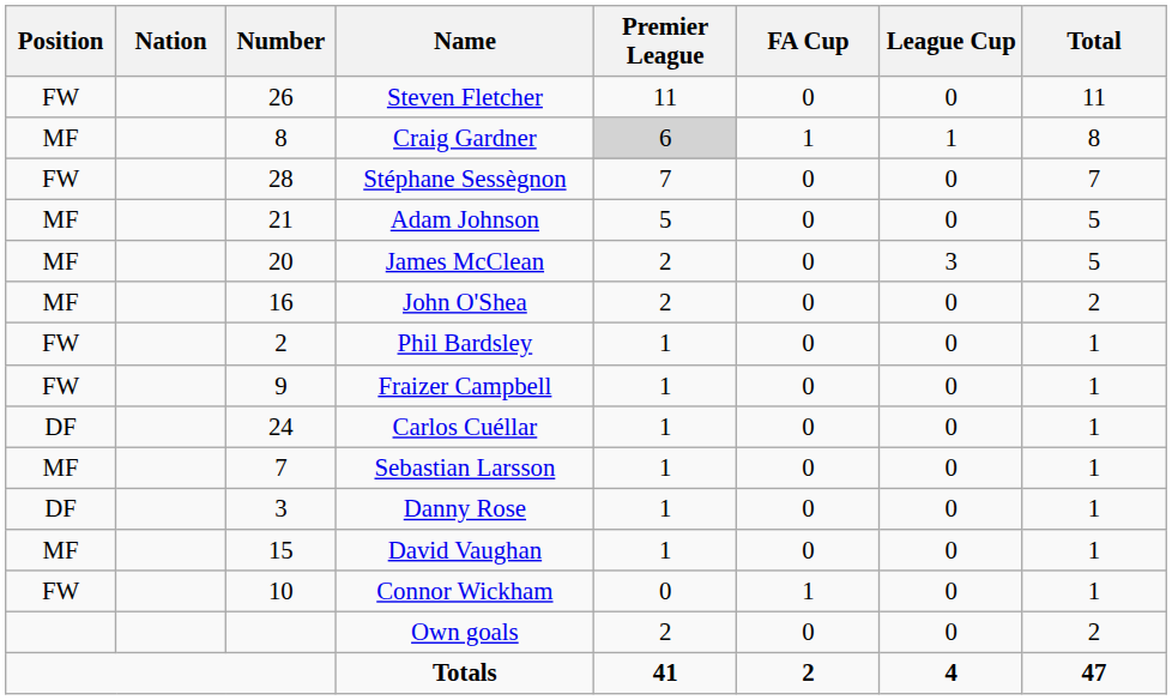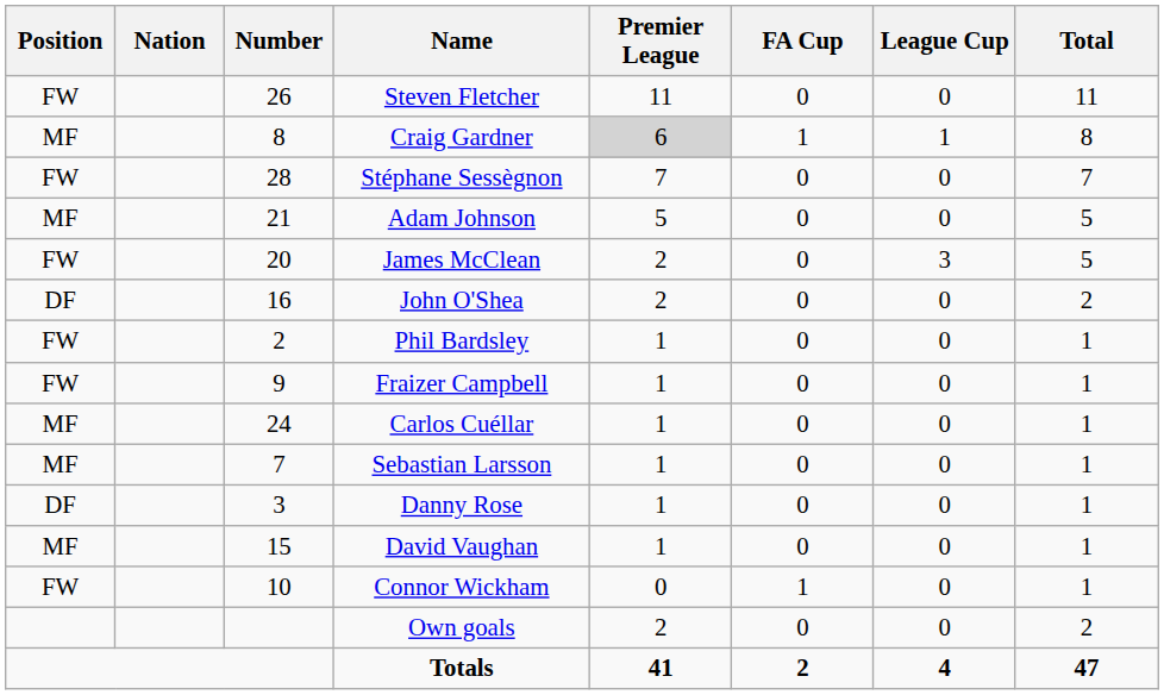 <table class="wikitable" style="font-size: 95%; text-align: center;">
 <tr>
 <th width=60>Position</th>
 <th width=60>Nation</th>
 <th width=60>Number</th>
 <th width=150>Name</th>
 <th width=80>Premier League</th>
 <th width=80>FA Cup</th>
 <th width=80>League Cup</th>
 <th width=80>Total</th>
 </tr>
 <tr>
 <td>FW</td>
 <td></td>
 <td>26</td>
 <td><a href='#'>Steven Fletcher</a></td>
 <td>11</td>
 <td>0</td>
 <td>0</td>
 <td>11</td>
 </tr>
 <tr>
 <td>MF</td>
 <td></td>
 <td>8</td>
 <td><a href='#'>Craig Gardner</a></td>
 <td style="background: lightgrey;">6</td>
 <td>1</td>
 <td>1</td>
 <td>8</td>
 </tr>
 <tr>
 <td>FW</td>
 <td></td>
 <td>28</td>
 <td><a href='#'>Stéphane Sessègnon</a></td>
 <td>7</td>
 <td>0</td>
 <td>0</td>
 <td>7</td>
 </tr>
 <tr>
 <td>MF</td>
 <td></td>
 <td>21</td>
 <td><a href='#'>Adam Johnson</a></td>
 <td>5</td>
 <td>0</td>
 <td>0</td>
 <td>5</td>
 </tr>
 <tr>
-<td>MF</td>
+<td>FW</td>
 <td></td>
 <td>20</td>
 <td><a href='#'>James McClean</a></td>
 <td>2</td>
 <td>0</td>
 <td>3</td>
 <td>5</td>
 </tr>
 <tr>
-<td>MF</td>
+<td>DF</td>
 <td></td>
 <td>16</td>
 <td><a href='#'>John O'Shea</a></td>
 <td>2</td>
 <td>0</td>
 <td>0</td>
 <td>2</td>
 </tr>
 <tr>
 <td>FW</td>
 <td></td>
 <td>2</td>
 <td><a href='#'>Phil Bardsley</a></td>
 <td>1</td>
 <td>0</td>
 <td>0</td>
 <td>1</td>
 </tr>
 <tr>
 <td>FW</td>
 <td></td>
 <td>9</td>
 <td><a href='#'>Fraizer Campbell</a></td>
 <td>1</td>
 <td>0</td>
 <td>0</td>
 <td>1</td>
 </tr>
 <tr>
-<td>DF</td>
+<td>MF</td>
 <td></td>
 <td>24</td>
 <td><a href='#'>Carlos Cuéllar</a></td>
 <td>1</td>
 <td>0</td>
 <td>0</td>
 <td>1</td>
 </tr>
 <tr>
 <td>MF</td>
 <td></td>
 <td>7</td>
 <td><a href='#'>Sebastian Larsson</a></td>
 <td>1</td>
 <td>0</td>
 <td>0</td>
 <td>1</td>
 </tr>
 <tr>
 <td>DF</td>
 <td></td>
 <td>3</td>
 <td><a href='#'>Danny Rose</a></td>
 <td>1</td>
 <td>0</td>
 <td>0</td>
 <td>1</td>
 </tr>
 <tr>
 <td>MF</td>
 <td></td>
 <td>15</td>
 <td><a href='#'>David Vaughan</a></td>
 <td>1</td>
 <td>0</td>
 <td>0</td>
 <td>1</td>
 </tr>
 <tr>
 <td>FW</td>
 <td></td>
 <td>10</td>
 <td><a href='#'>Connor Wickham</a></td>
 <td>0</td>
 <td>1</td>
 <td>0</td>
 <td>1</td>
 </tr>
 <tr>
 <td></td>
 <td></td>
 <td></td>
 <td><a href='#'>Own goals</a></td>
 <td>2</td>
 <td>0</td>
 <td>0</td>
 <td>2</td>
 </tr>
 <tr>
 <td colspan="3"></td>
 <td><strong>Totals</strong></td>
 <td><strong>41</strong></td>
 <td><strong>2</strong></td>
 <td><strong>4</strong></td>
 <td><strong>47</strong></td>
 </tr>
 </table>
